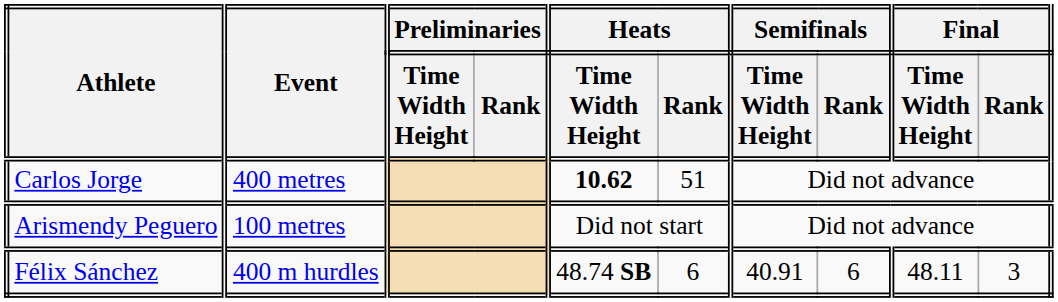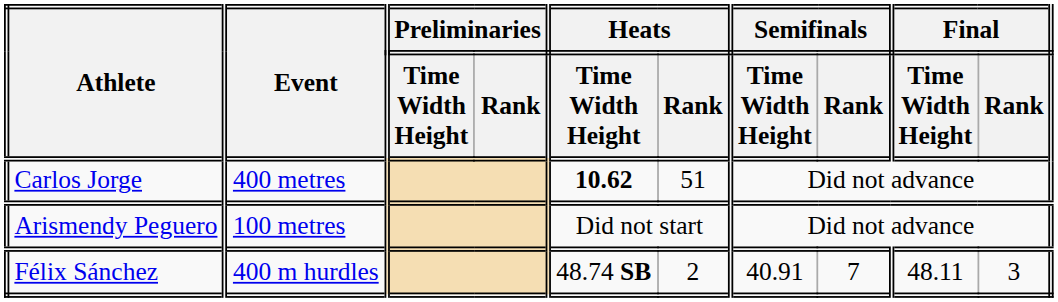 <table class=wikitable style="font-size:90%; border: double;">
 <tr>
 <th rowspan="2" style="border-right:double">Athlete</th>
 <th rowspan="2" style="border-right:double">Event</th>
 <th colspan="2" style="border-right:double; border-bottom:double;">Preliminaries</th>
 <th colspan="2" style="border-right:double; border-bottom:double;">Heats</th>
 <th colspan="2" style="border-right:double; border-bottom:double;">Semifinals</th>
 <th colspan="2" style="border-right:double; border-bottom:double;">Final</th>
 </tr>
 <tr>
 <th>Time<br>Width<br>Height</th>
 <th style="border-right:double">Rank</th>
 <th>Time<br>Width<br>Height</th>
 <th style="border-right:double">Rank</th>
 <th>Time<br>Width<br>Height</th>
 <th style="border-right:double">Rank</th>
 <th>Time<br>Width<br>Height</th>
 <th style="border-right:double">Rank</th>
 </tr>
 <tr style="border-top: double;">
 <td style="border-right:double"><a href='#'>Carlos Jorge</a></td>
 <td style="border-right:double"><a href='#'>400 metres</a></td>
 <td style="border-right:double" colspan= 2 bgcolor="wheat"></td>
 <td align=center><strong>10.62</strong></td>
 <td align=center style="border-right:double">51</td>
 <td colspan="4" align=center>Did not advance</td>
 </tr>
 <tr style="border-top: double;">
 <td style="border-right:double"><a href='#'>Arismendy Peguero</a></td>
 <td style="border-right:double"><a href='#'>100 metres</a></td>
 <td style="border-right:double" colspan= 2 bgcolor="wheat"></td>
 <td colspan=2 align=center style="border-right:double">Did not start</td>
 <td colspan="4" align=center>Did not advance</td>
 </tr>
 <tr style="border-top: double;">
 <td style="border-right:double"><a href='#'>Félix Sánchez</a></td>
 <td style="border-right:double"><a href='#'>400 m hurdles</a></td>
 <td style="border-right:double" colspan= 2 bgcolor="wheat"></td>
 <td align=center>48.74 <strong>SB</strong></td>
-<td align=center style="border-right:double">6</td>
+<td align=center style="border-right:double">2</td>
 <td align=center>40.91</td>
-<td align=center style="border-right:double">6</td>
+<td align=center style="border-right:double">7</td>
 <td align=center>48.11</td>
 <td align=center>3</td>
 </tr>
 </table>
